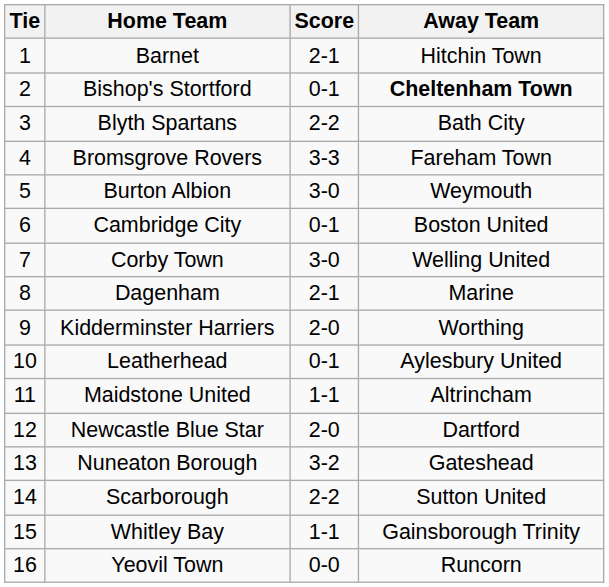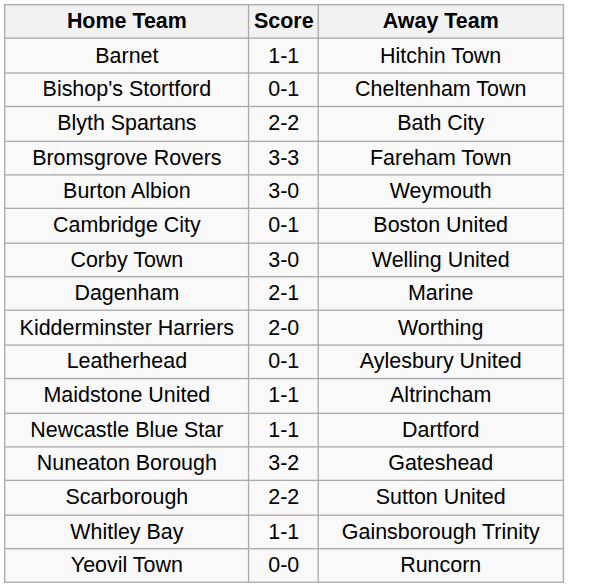 <table class="wikitable" style="text-align:center;">
 <tr>
-<th width=20>Tie</th>
 <th width=175>Home Team</th>
 <th width=20>Score</th>
 <th width=175>Away Team</th>
 </tr>
 <tr>
-<td>1</td>
 <td>Barnet</td>
-<td>2-1</td>
+<td>1-1</td>
 <td>Hitchin Town</td>
 </tr>
 <tr>
-<td>2</td>
 <td>Bishop's Stortford</td>
 <td>0-1</td>
-<td><strong>Cheltenham Town</strong></td>
+<td>Cheltenham Town</td>
 </tr>
 <tr>
-<td>3</td>
 <td>Blyth Spartans</td>
 <td>2-2</td>
 <td>Bath City</td>
 </tr>
 <tr>
-<td>4</td>
 <td>Bromsgrove Rovers</td>
 <td>3-3</td>
 <td>Fareham Town</td>
 </tr>
 <tr>
-<td>5</td>
 <td>Burton Albion</td>
 <td>3-0</td>
 <td>Weymouth</td>
 </tr>
 <tr>
-<td>6</td>
 <td>Cambridge City</td>
 <td>0-1</td>
 <td>Boston United</td>
 </tr>
 <tr>
-<td>7</td>
 <td>Corby Town</td>
 <td>3-0</td>
 <td>Welling United</td>
 </tr>
 <tr>
-<td>8</td>
 <td>Dagenham</td>
 <td>2-1</td>
 <td>Marine</td>
 </tr>
 <tr>
-<td>9</td>
 <td>Kidderminster Harriers</td>
 <td>2-0</td>
 <td>Worthing</td>
 </tr>
 <tr>
-<td>10</td>
 <td>Leatherhead</td>
 <td>0-1</td>
 <td>Aylesbury United</td>
 </tr>
 <tr>
-<td>11</td>
 <td>Maidstone United</td>
 <td>1-1</td>
 <td>Altrincham</td>
 </tr>
 <tr>
-<td>12</td>
 <td>Newcastle Blue Star</td>
-<td>2-0</td>
+<td>1-1</td>
 <td>Dartford</td>
 </tr>
 <tr>
-<td>13</td>
 <td>Nuneaton Borough</td>
 <td>3-2</td>
 <td>Gateshead</td>
 </tr>
 <tr>
-<td>14</td>
 <td>Scarborough</td>
 <td>2-2</td>
 <td>Sutton United</td>
 </tr>
 <tr>
-<td>15</td>
 <td>Whitley Bay</td>
 <td>1-1</td>
 <td>Gainsborough Trinity</td>
 </tr>
 <tr>
-<td>16</td>
 <td>Yeovil Town</td>
 <td>0-0</td>
 <td>Runcorn</td>
 </tr>
 </table>
